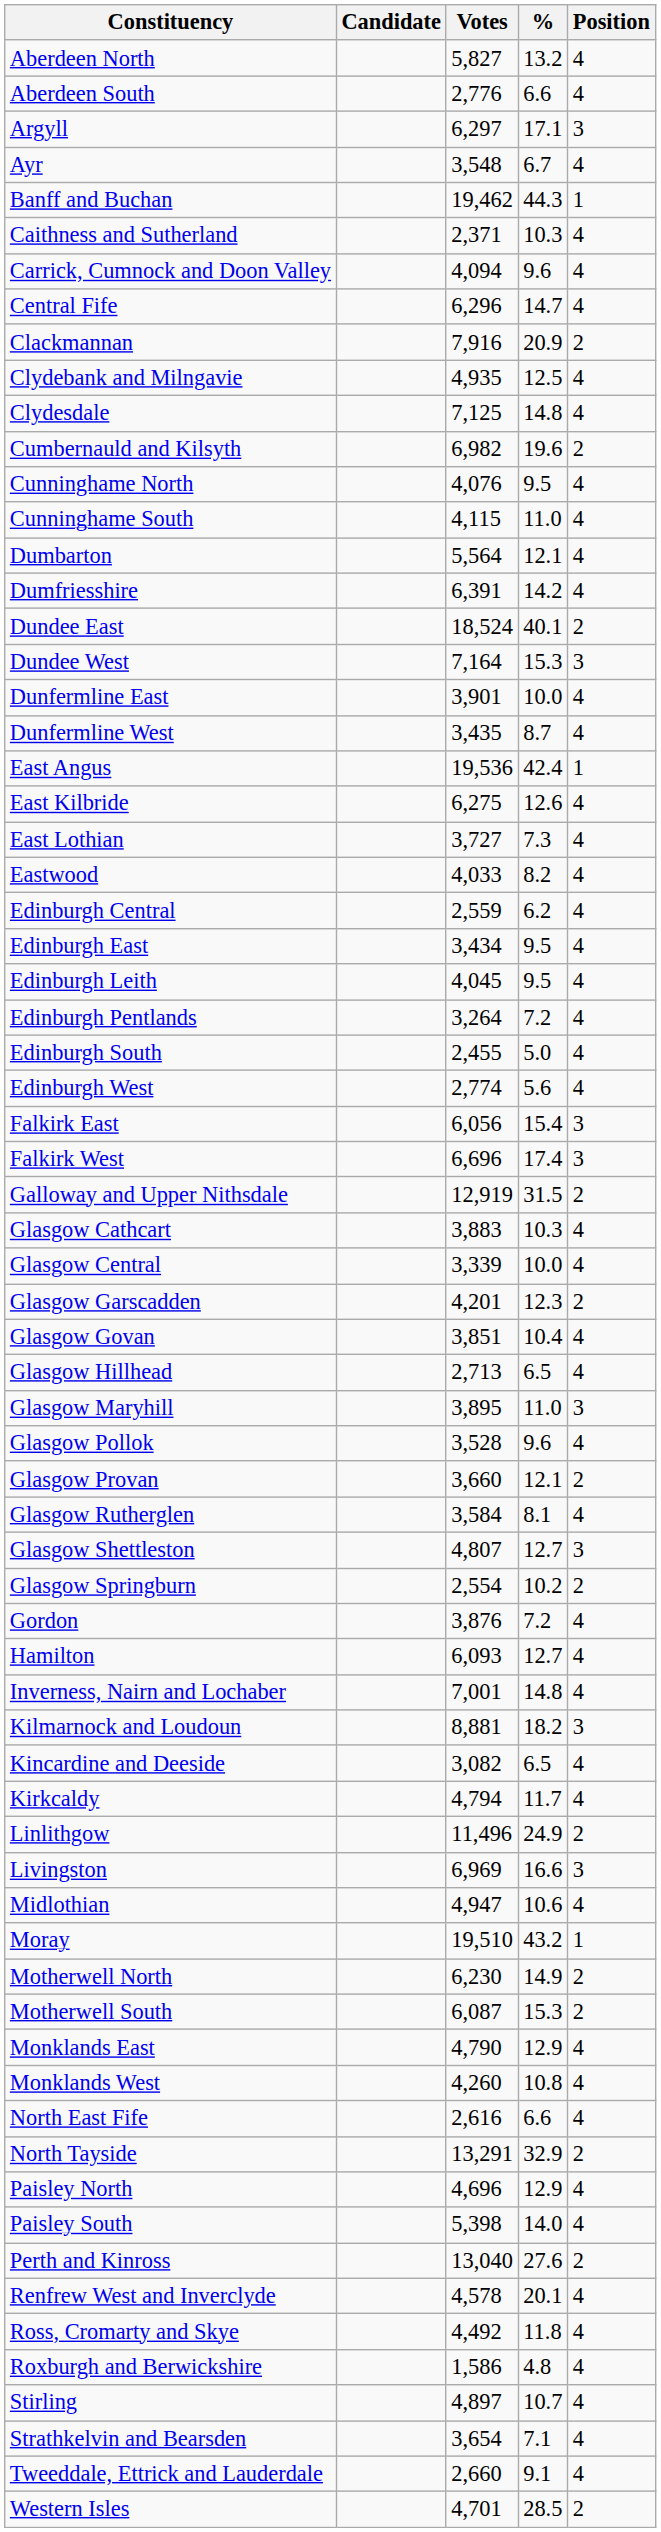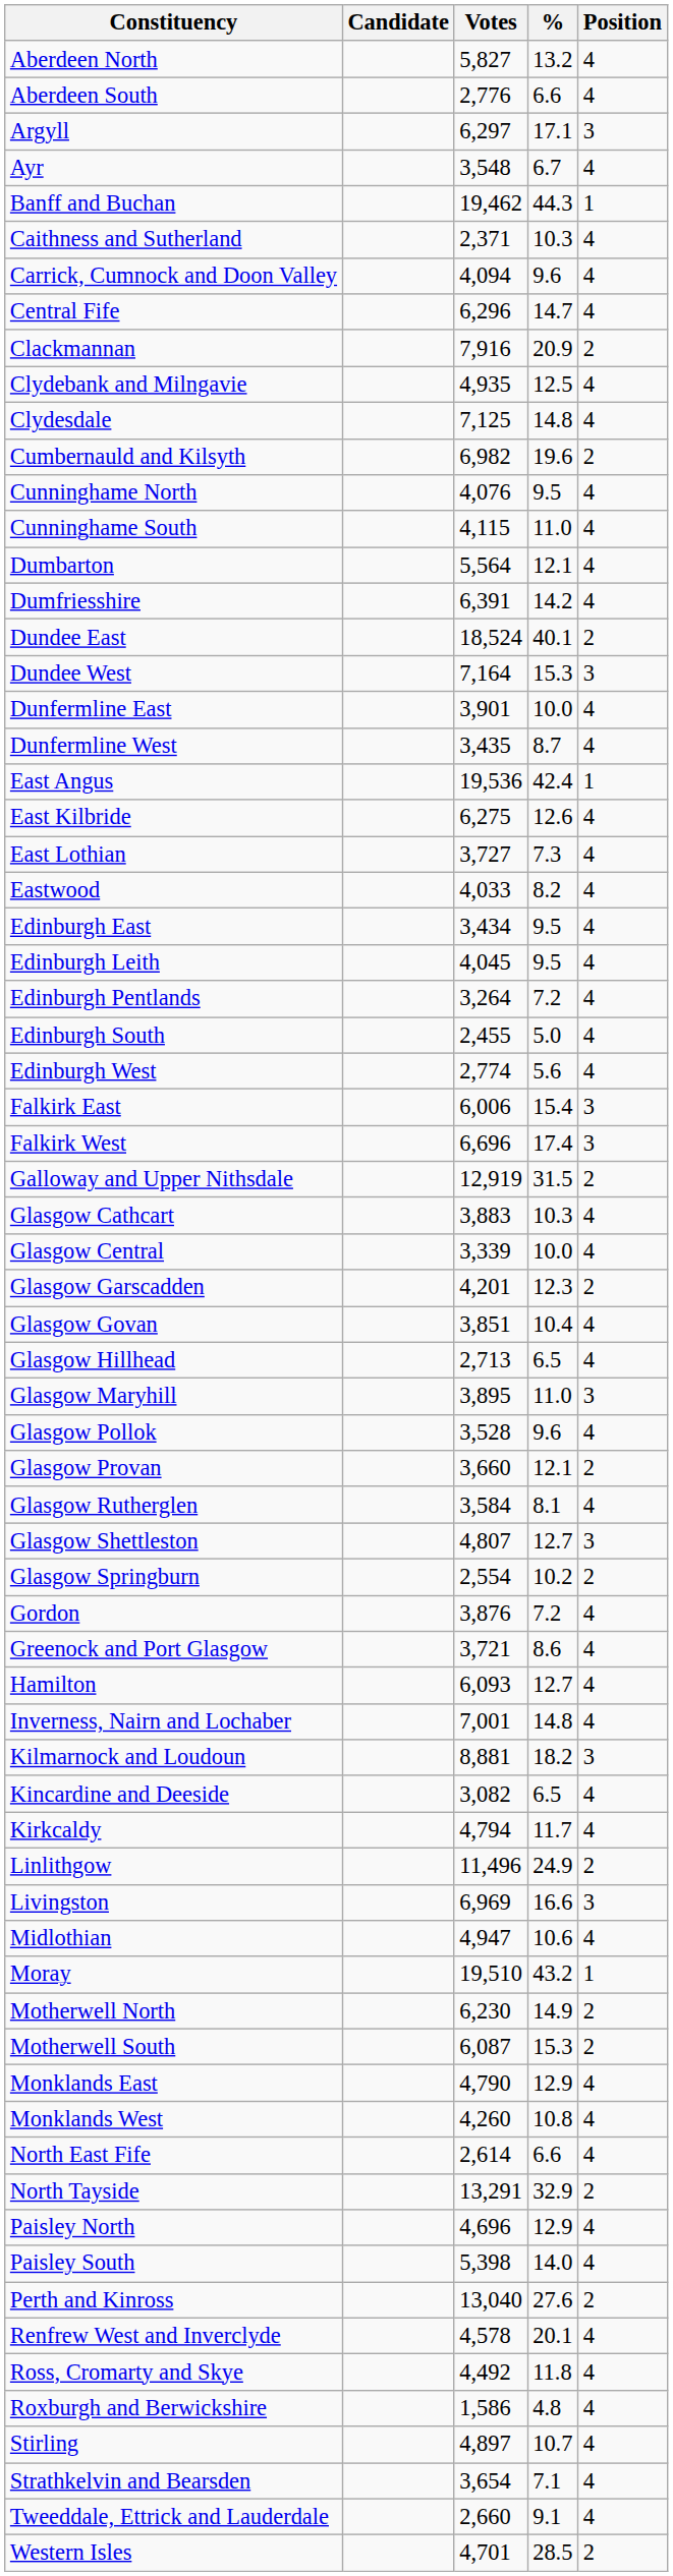 <table class="wikitable sortable">
 <tr>
 <th>Constituency</th>
 <th>Candidate</th>
 <th>Votes</th>
 <th>%</th>
 <th>Position</th>
 </tr>
 <tr>
 <td><a href='#'>Aberdeen North</a></td>
 <td></td>
 <td>5,827</td>
 <td>13.2</td>
 <td>4</td>
 </tr>
 <tr>
 <td><a href='#'>Aberdeen South</a></td>
 <td></td>
 <td>2,776</td>
 <td>6.6</td>
 <td>4</td>
 </tr>
 <tr>
 <td><a href='#'>Argyll</a></td>
 <td></td>
 <td>6,297</td>
 <td>17.1</td>
 <td>3</td>
 </tr>
 <tr>
 <td><a href='#'>Ayr</a></td>
 <td></td>
 <td>3,548</td>
 <td>6.7</td>
 <td>4</td>
 </tr>
 <tr>
 <td><a href='#'>Banff and Buchan</a></td>
 <td></td>
 <td>19,462</td>
 <td>44.3</td>
 <td>1</td>
 </tr>
 <tr>
 <td><a href='#'>Caithness and Sutherland</a></td>
 <td></td>
 <td>2,371</td>
 <td>10.3</td>
 <td>4</td>
 </tr>
 <tr>
 <td><a href='#'>Carrick, Cumnock and Doon Valley</a></td>
 <td></td>
 <td>4,094</td>
 <td>9.6</td>
 <td>4</td>
 </tr>
 <tr>
 <td><a href='#'>Central Fife</a></td>
 <td></td>
 <td>6,296</td>
 <td>14.7</td>
 <td>4</td>
 </tr>
 <tr>
 <td><a href='#'>Clackmannan</a></td>
 <td></td>
 <td>7,916</td>
 <td>20.9</td>
 <td>2</td>
 </tr>
 <tr>
 <td><a href='#'>Clydebank and Milngavie</a></td>
 <td></td>
 <td>4,935</td>
 <td>12.5</td>
 <td>4</td>
 </tr>
 <tr>
 <td><a href='#'>Clydesdale</a></td>
 <td></td>
 <td>7,125</td>
 <td>14.8</td>
 <td>4</td>
 </tr>
 <tr>
 <td><a href='#'>Cumbernauld and Kilsyth</a></td>
 <td></td>
 <td>6,982</td>
 <td>19.6</td>
 <td>2</td>
 </tr>
 <tr>
 <td><a href='#'>Cunninghame North</a></td>
 <td></td>
 <td>4,076</td>
 <td>9.5</td>
 <td>4</td>
 </tr>
 <tr>
 <td><a href='#'>Cunninghame South</a></td>
 <td></td>
 <td>4,115</td>
 <td>11.0</td>
 <td>4</td>
 </tr>
 <tr>
 <td><a href='#'>Dumbarton</a></td>
 <td></td>
 <td>5,564</td>
 <td>12.1</td>
 <td>4</td>
 </tr>
 <tr>
 <td><a href='#'>Dumfriesshire</a></td>
 <td></td>
 <td>6,391</td>
 <td>14.2</td>
 <td>4</td>
 </tr>
 <tr>
 <td><a href='#'>Dundee East</a></td>
 <td></td>
 <td>18,524</td>
 <td>40.1</td>
 <td>2</td>
 </tr>
 <tr>
 <td><a href='#'>Dundee West</a></td>
 <td></td>
 <td>7,164</td>
 <td>15.3</td>
 <td>3</td>
 </tr>
 <tr>
 <td><a href='#'>Dunfermline East</a></td>
 <td></td>
 <td>3,901</td>
 <td>10.0</td>
 <td>4</td>
 </tr>
 <tr>
 <td><a href='#'>Dunfermline West</a></td>
 <td></td>
 <td>3,435</td>
 <td>8.7</td>
 <td>4</td>
 </tr>
 <tr>
 <td><a href='#'>East Angus</a></td>
 <td></td>
 <td>19,536</td>
 <td>42.4</td>
 <td>1</td>
 </tr>
 <tr>
 <td><a href='#'>East Kilbride</a></td>
 <td></td>
 <td>6,275</td>
 <td>12.6</td>
 <td>4</td>
 </tr>
 <tr>
 <td><a href='#'>East Lothian</a></td>
 <td></td>
 <td>3,727</td>
 <td>7.3</td>
 <td>4</td>
 </tr>
 <tr>
 <td><a href='#'>Eastwood</a></td>
 <td></td>
 <td>4,033</td>
 <td>8.2</td>
 <td>4</td>
 </tr>
 <tr>
-<td><a href='#'>Edinburgh Central</a></td>
-<td></td>
-<td>2,559</td>
-<td>6.2</td>
-<td>4</td>
-</tr>
-<tr>
 <td><a href='#'>Edinburgh East</a></td>
 <td></td>
 <td>3,434</td>
 <td>9.5</td>
 <td>4</td>
 </tr>
 <tr>
 <td><a href='#'>Edinburgh Leith</a></td>
 <td></td>
 <td>4,045</td>
 <td>9.5</td>
 <td>4</td>
 </tr>
 <tr>
 <td><a href='#'>Edinburgh Pentlands</a></td>
 <td></td>
 <td>3,264</td>
 <td>7.2</td>
 <td>4</td>
 </tr>
 <tr>
 <td><a href='#'>Edinburgh South</a></td>
 <td></td>
 <td>2,455</td>
 <td>5.0</td>
 <td>4</td>
 </tr>
 <tr>
 <td><a href='#'>Edinburgh West</a></td>
 <td></td>
 <td>2,774</td>
 <td>5.6</td>
 <td>4</td>
 </tr>
 <tr>
 <td><a href='#'>Falkirk East</a></td>
 <td></td>
-<td>6,056</td>
+<td>6,006</td>
 <td>15.4</td>
 <td>3</td>
 </tr>
 <tr>
 <td><a href='#'>Falkirk West</a></td>
 <td></td>
 <td>6,696</td>
 <td>17.4</td>
 <td>3</td>
 </tr>
 <tr>
 <td><a href='#'>Galloway and Upper Nithsdale</a></td>
 <td></td>
 <td>12,919</td>
 <td>31.5</td>
 <td>2</td>
 </tr>
 <tr>
 <td><a href='#'>Glasgow Cathcart</a></td>
 <td></td>
 <td>3,883</td>
 <td>10.3</td>
 <td>4</td>
 </tr>
 <tr>
 <td><a href='#'>Glasgow Central</a></td>
 <td></td>
 <td>3,339</td>
 <td>10.0</td>
 <td>4</td>
 </tr>
 <tr>
 <td><a href='#'>Glasgow Garscadden</a></td>
 <td></td>
 <td>4,201</td>
 <td>12.3</td>
 <td>2</td>
 </tr>
 <tr>
 <td><a href='#'>Glasgow Govan</a></td>
 <td></td>
 <td>3,851</td>
 <td>10.4</td>
 <td>4</td>
 </tr>
 <tr>
 <td><a href='#'>Glasgow Hillhead</a></td>
 <td></td>
 <td>2,713</td>
 <td>6.5</td>
 <td>4</td>
 </tr>
 <tr>
 <td><a href='#'>Glasgow Maryhill</a></td>
 <td></td>
 <td>3,895</td>
 <td>11.0</td>
 <td>3</td>
 </tr>
 <tr>
 <td><a href='#'>Glasgow Pollok</a></td>
 <td></td>
 <td>3,528</td>
 <td>9.6</td>
 <td>4</td>
 </tr>
 <tr>
 <td><a href='#'>Glasgow Provan</a></td>
 <td></td>
 <td>3,660</td>
 <td>12.1</td>
 <td>2</td>
 </tr>
 <tr>
 <td><a href='#'>Glasgow Rutherglen</a></td>
 <td></td>
 <td>3,584</td>
 <td>8.1</td>
 <td>4</td>
 </tr>
 <tr>
 <td><a href='#'>Glasgow Shettleston</a></td>
 <td></td>
 <td>4,807</td>
 <td>12.7</td>
 <td>3</td>
 </tr>
 <tr>
 <td><a href='#'>Glasgow Springburn</a></td>
 <td></td>
 <td>2,554</td>
 <td>10.2</td>
 <td>2</td>
 </tr>
 <tr>
 <td><a href='#'>Gordon</a></td>
 <td></td>
 <td>3,876</td>
 <td>7.2</td>
 <td>4</td>
 </tr>
 <tr>
+<td><a href='#'>Greenock and Port Glasgow</a></td>
+<td></td>
+<td>3,721</td>
+<td>8.6</td>
+<td>4</td>
+</tr>
+<tr>
 <td><a href='#'>Hamilton</a></td>
 <td></td>
 <td>6,093</td>
 <td>12.7</td>
 <td>4</td>
 </tr>
 <tr>
 <td><a href='#'>Inverness, Nairn and Lochaber</a></td>
 <td></td>
 <td>7,001</td>
 <td>14.8</td>
 <td>4</td>
 </tr>
 <tr>
 <td><a href='#'>Kilmarnock and Loudoun</a></td>
 <td></td>
 <td>8,881</td>
 <td>18.2</td>
 <td>3</td>
 </tr>
 <tr>
 <td><a href='#'>Kincardine and Deeside</a></td>
 <td></td>
 <td>3,082</td>
 <td>6.5</td>
 <td>4</td>
 </tr>
 <tr>
 <td><a href='#'>Kirkcaldy</a></td>
 <td></td>
 <td>4,794</td>
 <td>11.7</td>
 <td>4</td>
 </tr>
 <tr>
 <td><a href='#'>Linlithgow</a></td>
 <td></td>
 <td>11,496</td>
 <td>24.9</td>
 <td>2</td>
 </tr>
 <tr>
 <td><a href='#'>Livingston</a></td>
 <td></td>
 <td>6,969</td>
 <td>16.6</td>
 <td>3</td>
 </tr>
 <tr>
 <td><a href='#'>Midlothian</a></td>
 <td></td>
 <td>4,947</td>
 <td>10.6</td>
 <td>4</td>
 </tr>
 <tr>
 <td><a href='#'>Moray</a></td>
 <td></td>
 <td>19,510</td>
 <td>43.2</td>
 <td>1</td>
 </tr>
 <tr>
 <td><a href='#'>Motherwell North</a></td>
 <td></td>
 <td>6,230</td>
 <td>14.9</td>
 <td>2</td>
 </tr>
 <tr>
 <td><a href='#'>Motherwell South</a></td>
 <td></td>
 <td>6,087</td>
 <td>15.3</td>
 <td>2</td>
 </tr>
 <tr>
 <td><a href='#'>Monklands East</a></td>
 <td></td>
 <td>4,790</td>
 <td>12.9</td>
 <td>4</td>
 </tr>
 <tr>
 <td><a href='#'>Monklands West</a></td>
 <td></td>
 <td>4,260</td>
 <td>10.8</td>
 <td>4</td>
 </tr>
 <tr>
 <td><a href='#'>North East Fife</a></td>
 <td></td>
-<td>2,616</td>
+<td>2,614</td>
 <td>6.6</td>
 <td>4</td>
 </tr>
 <tr>
 <td><a href='#'>North Tayside</a></td>
 <td></td>
 <td>13,291</td>
 <td>32.9</td>
 <td>2</td>
 </tr>
 <tr>
 <td><a href='#'>Paisley North</a></td>
 <td></td>
 <td>4,696</td>
 <td>12.9</td>
 <td>4</td>
 </tr>
 <tr>
 <td><a href='#'>Paisley South</a></td>
 <td></td>
 <td>5,398</td>
 <td>14.0</td>
 <td>4</td>
 </tr>
 <tr>
 <td><a href='#'>Perth and Kinross</a></td>
 <td></td>
 <td>13,040</td>
 <td>27.6</td>
 <td>2</td>
 </tr>
 <tr>
 <td><a href='#'>Renfrew West and Inverclyde</a></td>
 <td></td>
 <td>4,578</td>
 <td>20.1</td>
 <td>4</td>
 </tr>
 <tr>
 <td><a href='#'>Ross, Cromarty and Skye</a></td>
 <td></td>
 <td>4,492</td>
 <td>11.8</td>
 <td>4</td>
 </tr>
 <tr>
 <td><a href='#'>Roxburgh and Berwickshire</a></td>
 <td></td>
 <td>1,586</td>
 <td>4.8</td>
 <td>4</td>
 </tr>
 <tr>
 <td><a href='#'>Stirling</a></td>
 <td></td>
 <td>4,897</td>
 <td>10.7</td>
 <td>4</td>
 </tr>
 <tr>
 <td><a href='#'>Strathkelvin and Bearsden</a></td>
 <td></td>
 <td>3,654</td>
 <td>7.1</td>
 <td>4</td>
 </tr>
 <tr>
 <td><a href='#'>Tweeddale, Ettrick and Lauderdale</a></td>
 <td></td>
 <td>2,660</td>
 <td>9.1</td>
 <td>4</td>
 </tr>
 <tr>
 <td><a href='#'>Western Isles</a></td>
 <td></td>
 <td>4,701</td>
 <td>28.5</td>
 <td>2</td>
 </tr>
 </table>
